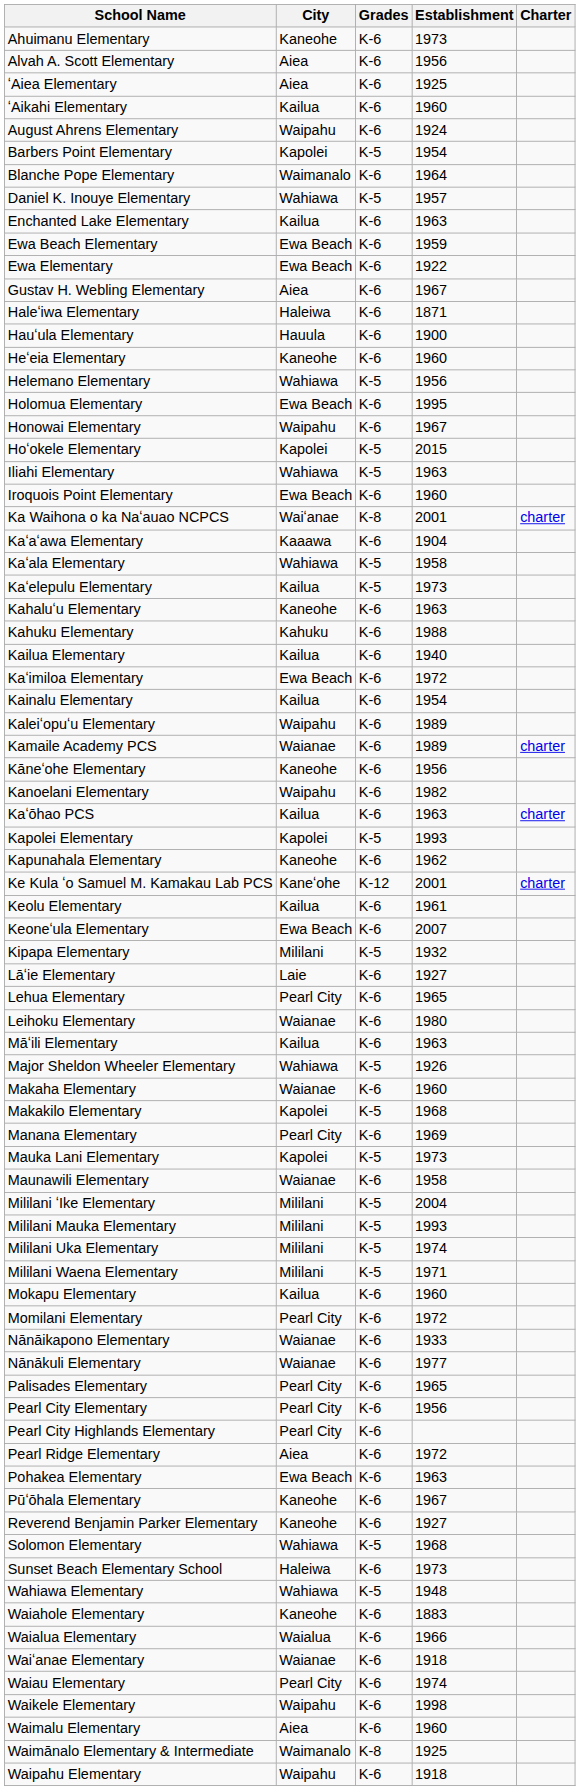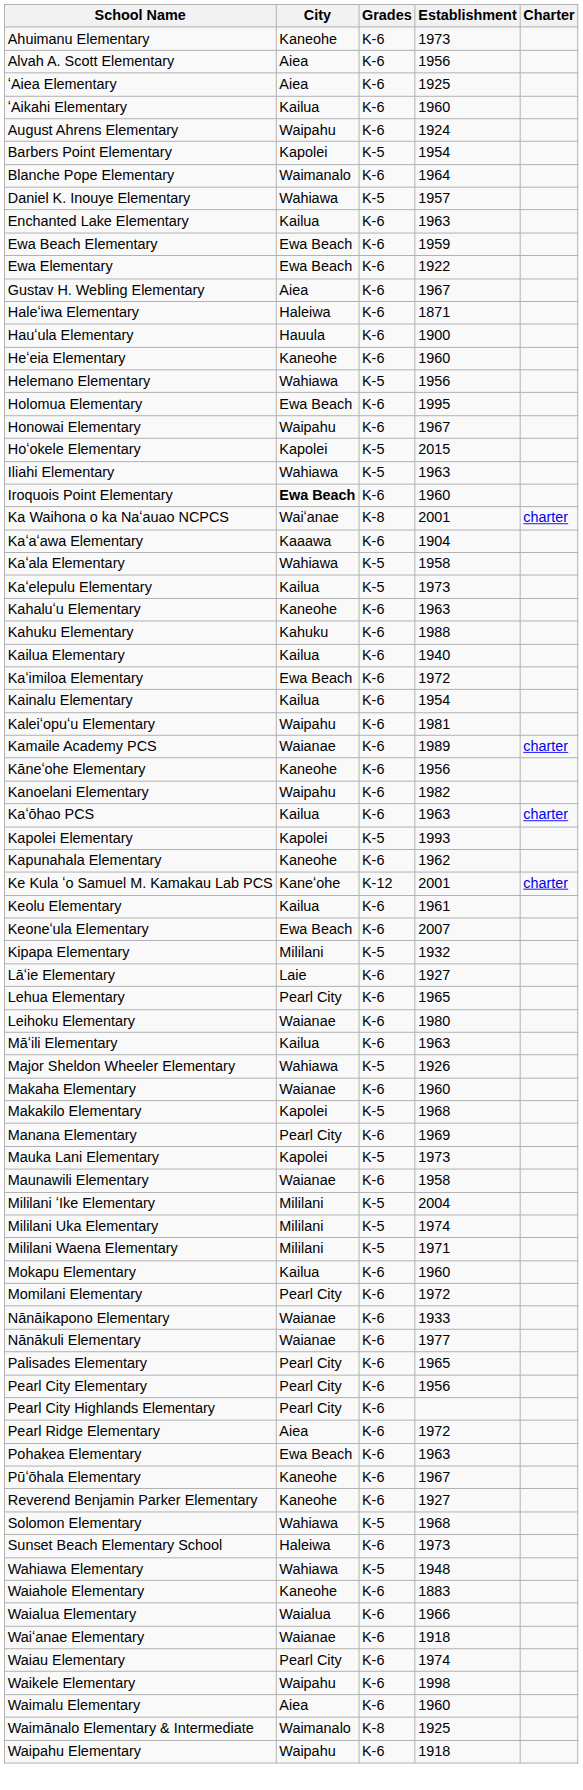 <table class="wikitable">
 <tr>
 <th>School Name</th>
 <th>City</th>
 <th>Grades</th>
 <th>Establishment</th>
 <th>Charter</th>
 </tr>
 <tr>
 <td>Ahuimanu Elementary</td>
 <td>Kaneohe</td>
 <td>K-6</td>
 <td>1973</td>
 <td></td>
 </tr>
 <tr>
 <td>Alvah A. Scott Elementary</td>
 <td>Aiea</td>
 <td>K-6</td>
 <td>1956</td>
 <td></td>
 </tr>
 <tr>
 <td>ʻAiea Elementary</td>
 <td>Aiea</td>
 <td>K-6</td>
 <td>1925</td>
 <td></td>
 </tr>
 <tr>
 <td>ʻAikahi Elementary</td>
 <td>Kailua</td>
 <td>K-6</td>
 <td>1960</td>
 <td></td>
 </tr>
 <tr>
 <td>August Ahrens Elementary</td>
 <td>Waipahu</td>
 <td>K-6</td>
 <td>1924</td>
 <td></td>
 </tr>
 <tr>
 <td>Barbers Point Elementary</td>
 <td>Kapolei</td>
 <td>K-5</td>
 <td>1954</td>
 <td></td>
 </tr>
 <tr>
 <td>Blanche Pope Elementary</td>
 <td>Waimanalo</td>
 <td>K-6</td>
 <td>1964</td>
 <td></td>
 </tr>
 <tr>
 <td>Daniel K. Inouye Elementary</td>
 <td>Wahiawa</td>
 <td>K-5</td>
 <td>1957</td>
 <td></td>
 </tr>
 <tr>
 <td>Enchanted Lake Elementary</td>
 <td>Kailua</td>
 <td>K-6</td>
 <td>1963</td>
 <td></td>
 </tr>
 <tr>
 <td>Ewa Beach Elementary</td>
 <td>Ewa Beach</td>
 <td>K-6</td>
 <td>1959</td>
 <td></td>
 </tr>
 <tr>
 <td>Ewa Elementary</td>
 <td>Ewa Beach</td>
 <td>K-6</td>
 <td>1922</td>
 <td></td>
 </tr>
 <tr>
 <td>Gustav H. Webling Elementary</td>
 <td>Aiea</td>
 <td>K-6</td>
 <td>1967</td>
 <td></td>
 </tr>
 <tr>
 <td>Haleʻiwa Elementary</td>
 <td>Haleiwa</td>
 <td>K-6</td>
 <td>1871</td>
 <td></td>
 </tr>
 <tr>
 <td>Hauʻula Elementary</td>
 <td>Hauula</td>
 <td>K-6</td>
 <td>1900</td>
 <td></td>
 </tr>
 <tr>
 <td>Heʻeia Elementary</td>
 <td>Kaneohe</td>
 <td>K-6</td>
 <td>1960</td>
 <td></td>
 </tr>
 <tr>
 <td>Helemano Elementary</td>
 <td>Wahiawa</td>
 <td>K-5</td>
 <td>1956</td>
 <td></td>
 </tr>
 <tr>
 <td>Holomua Elementary</td>
 <td>Ewa Beach</td>
 <td>K-6</td>
 <td>1995</td>
 <td></td>
 </tr>
 <tr>
 <td>Honowai Elementary</td>
 <td>Waipahu</td>
 <td>K-6</td>
 <td>1967</td>
 <td></td>
 </tr>
 <tr>
 <td>Hoʻokele Elementary</td>
 <td>Kapolei</td>
 <td>K-5</td>
 <td>2015</td>
 <td></td>
 </tr>
 <tr>
 <td>Iliahi Elementary</td>
 <td>Wahiawa</td>
 <td>K-5</td>
 <td>1963</td>
 <td></td>
 </tr>
 <tr>
 <td>Iroquois Point Elementary</td>
-<td>Ewa Beach</td>
+<td><strong>Ewa Beach</strong></td>
 <td>K-6</td>
 <td>1960</td>
 <td></td>
 </tr>
 <tr>
 <td>Ka Waihona o ka Naʻauao NCPCS</td>
 <td>Waiʻanae</td>
 <td>K-8</td>
 <td>2001</td>
 <td><a href='#'>charter</a></td>
 </tr>
 <tr>
 <td>Kaʻaʻawa Elementary</td>
 <td>Kaaawa</td>
 <td>K-6</td>
 <td>1904</td>
 <td></td>
 </tr>
 <tr>
 <td>Kaʻala Elementary</td>
 <td>Wahiawa</td>
 <td>K-5</td>
 <td>1958</td>
 <td></td>
 </tr>
 <tr>
 <td>Kaʻelepulu Elementary</td>
 <td>Kailua</td>
 <td>K-5</td>
 <td>1973</td>
 <td></td>
 </tr>
 <tr>
 <td>Kahaluʻu Elementary</td>
 <td>Kaneohe</td>
 <td>K-6</td>
 <td>1963</td>
 <td></td>
 </tr>
 <tr>
 <td>Kahuku Elementary</td>
 <td>Kahuku</td>
 <td>K-6</td>
 <td>1988</td>
 <td></td>
 </tr>
 <tr>
 <td>Kailua Elementary</td>
 <td>Kailua</td>
 <td>K-6</td>
 <td>1940</td>
 <td></td>
 </tr>
 <tr>
 <td>Kaʻimiloa Elementary</td>
 <td>Ewa Beach</td>
 <td>K-6</td>
 <td>1972</td>
 <td></td>
 </tr>
 <tr>
 <td>Kainalu Elementary</td>
 <td>Kailua</td>
 <td>K-6</td>
 <td>1954</td>
 <td></td>
 </tr>
 <tr>
 <td>Kaleiʻopuʻu Elementary</td>
 <td>Waipahu</td>
 <td>K-6</td>
-<td>1989</td>
+<td>1981</td>
 <td></td>
 </tr>
 <tr>
 <td>Kamaile Academy PCS</td>
 <td>Waianae</td>
 <td>K-6</td>
 <td>1989</td>
 <td><a href='#'>charter</a></td>
 </tr>
 <tr>
 <td>Kāneʻohe Elementary</td>
 <td>Kaneohe</td>
 <td>K-6</td>
 <td>1956</td>
 <td></td>
 </tr>
 <tr>
 <td>Kanoelani Elementary</td>
 <td>Waipahu</td>
 <td>K-6</td>
 <td>1982</td>
 <td></td>
 </tr>
 <tr>
 <td>Kaʻōhao PCS</td>
 <td>Kailua</td>
 <td>K-6</td>
 <td>1963</td>
 <td><a href='#'>charter</a></td>
 </tr>
 <tr>
 <td>Kapolei Elementary</td>
 <td>Kapolei</td>
 <td>K-5</td>
 <td>1993</td>
 <td></td>
 </tr>
 <tr>
 <td>Kapunahala Elementary</td>
 <td>Kaneohe</td>
 <td>K-6</td>
 <td>1962</td>
 <td></td>
 </tr>
 <tr>
 <td>Ke Kula ʻo Samuel M. Kamakau Lab PCS</td>
 <td>Kaneʻohe</td>
 <td>K-12</td>
 <td>2001</td>
 <td><a href='#'>charter</a></td>
 </tr>
 <tr>
 <td>Keolu Elementary</td>
 <td>Kailua</td>
 <td>K-6</td>
 <td>1961</td>
 <td></td>
 </tr>
 <tr>
 <td>Keoneʻula Elementary</td>
 <td>Ewa Beach</td>
 <td>K-6</td>
 <td>2007</td>
 <td></td>
 </tr>
 <tr>
 <td>Kipapa Elementary</td>
 <td>Mililani</td>
 <td>K-5</td>
 <td>1932</td>
 <td></td>
 </tr>
 <tr>
 <td>Lāʻie Elementary</td>
 <td>Laie</td>
 <td>K-6</td>
 <td>1927</td>
 <td></td>
 </tr>
 <tr>
 <td>Lehua Elementary</td>
 <td>Pearl City</td>
 <td>K-6</td>
 <td>1965</td>
 <td></td>
 </tr>
 <tr>
 <td>Leihoku Elementary</td>
 <td>Waianae</td>
 <td>K-6</td>
 <td>1980</td>
 <td></td>
 </tr>
 <tr>
 <td>Māʻili Elementary</td>
 <td>Kailua</td>
 <td>K-6</td>
 <td>1963</td>
 <td></td>
 </tr>
 <tr>
 <td>Major Sheldon Wheeler Elementary</td>
 <td>Wahiawa</td>
 <td>K-5</td>
 <td>1926</td>
 <td></td>
 </tr>
 <tr>
 <td>Makaha Elementary</td>
 <td>Waianae</td>
 <td>K-6</td>
 <td>1960</td>
 <td></td>
 </tr>
 <tr>
 <td>Makakilo Elementary</td>
 <td>Kapolei</td>
 <td>K-5</td>
 <td>1968</td>
 <td></td>
 </tr>
 <tr>
 <td>Manana Elementary</td>
 <td>Pearl City</td>
 <td>K-6</td>
 <td>1969</td>
 <td></td>
 </tr>
 <tr>
 <td>Mauka Lani Elementary</td>
 <td>Kapolei</td>
 <td>K-5</td>
 <td>1973</td>
 <td></td>
 </tr>
 <tr>
 <td>Maunawili Elementary</td>
 <td>Waianae</td>
 <td>K-6</td>
 <td>1958</td>
 <td></td>
 </tr>
 <tr>
 <td>Mililani ʻIke Elementary</td>
 <td>Mililani</td>
 <td>K-5</td>
 <td>2004</td>
-<td></td>
-</tr>
-<tr>
-<td>Mililani Mauka Elementary</td>
-<td>Mililani</td>
-<td>K-5</td>
-<td>1993</td>
 <td></td>
 </tr>
 <tr>
 <td>Mililani Uka Elementary</td>
 <td>Mililani</td>
 <td>K-5</td>
 <td>1974</td>
 <td></td>
 </tr>
 <tr>
 <td>Mililani Waena Elementary</td>
 <td>Mililani</td>
 <td>K-5</td>
 <td>1971</td>
 <td></td>
 </tr>
 <tr>
 <td>Mokapu Elementary</td>
 <td>Kailua</td>
 <td>K-6</td>
 <td>1960</td>
 <td></td>
 </tr>
 <tr>
 <td>Momilani Elementary</td>
 <td>Pearl City</td>
 <td>K-6</td>
 <td>1972</td>
 <td></td>
 </tr>
 <tr>
 <td>Nānāikapono Elementary</td>
 <td>Waianae</td>
 <td>K-6</td>
 <td>1933</td>
 <td></td>
 </tr>
 <tr>
 <td>Nānākuli Elementary</td>
 <td>Waianae</td>
 <td>K-6</td>
 <td>1977</td>
 <td></td>
 </tr>
 <tr>
 <td>Palisades Elementary</td>
 <td>Pearl City</td>
 <td>K-6</td>
 <td>1965</td>
 <td></td>
 </tr>
 <tr>
 <td>Pearl City Elementary</td>
 <td>Pearl City</td>
 <td>K-6</td>
 <td>1956</td>
 <td></td>
 </tr>
 <tr>
 <td>Pearl City Highlands Elementary</td>
 <td>Pearl City</td>
 <td>K-6</td>
 <td></td>
 <td></td>
 </tr>
 <tr>
 <td>Pearl Ridge Elementary</td>
 <td>Aiea</td>
 <td>K-6</td>
 <td>1972</td>
 <td></td>
 </tr>
 <tr>
 <td>Pohakea Elementary</td>
 <td>Ewa Beach</td>
 <td>K-6</td>
 <td>1963</td>
 <td></td>
 </tr>
 <tr>
 <td>Pūʻōhala Elementary</td>
 <td>Kaneohe</td>
 <td>K-6</td>
 <td>1967</td>
 <td></td>
 </tr>
 <tr>
 <td>Reverend Benjamin Parker Elementary</td>
 <td>Kaneohe</td>
 <td>K-6</td>
 <td>1927</td>
 <td></td>
 </tr>
 <tr>
 <td>Solomon Elementary</td>
 <td>Wahiawa</td>
 <td>K-5</td>
 <td>1968</td>
 <td></td>
 </tr>
 <tr>
 <td>Sunset Beach Elementary School</td>
 <td>Haleiwa</td>
 <td>K-6</td>
 <td>1973</td>
 <td></td>
 </tr>
 <tr>
 <td>Wahiawa Elementary</td>
 <td>Wahiawa</td>
 <td>K-5</td>
 <td>1948</td>
 <td></td>
 </tr>
 <tr>
 <td>Waiahole Elementary</td>
 <td>Kaneohe</td>
 <td>K-6</td>
 <td>1883</td>
 <td></td>
 </tr>
 <tr>
 <td>Waialua Elementary</td>
 <td>Waialua</td>
 <td>K-6</td>
 <td>1966</td>
 <td></td>
 </tr>
 <tr>
 <td>Waiʻanae Elementary</td>
 <td>Waianae</td>
 <td>K-6</td>
 <td>1918</td>
 <td></td>
 </tr>
 <tr>
 <td>Waiau Elementary</td>
 <td>Pearl City</td>
 <td>K-6</td>
 <td>1974</td>
 <td></td>
 </tr>
 <tr>
 <td>Waikele Elementary</td>
 <td>Waipahu</td>
 <td>K-6</td>
 <td>1998</td>
 <td></td>
 </tr>
 <tr>
 <td>Waimalu Elementary</td>
 <td>Aiea</td>
 <td>K-6</td>
 <td>1960</td>
 <td></td>
 </tr>
 <tr>
 <td>Waimānalo Elementary & Intermediate</td>
 <td>Waimanalo</td>
 <td>K-8</td>
 <td>1925</td>
 <td></td>
 </tr>
 <tr>
 <td>Waipahu Elementary</td>
 <td>Waipahu</td>
 <td>K-6</td>
 <td>1918</td>
 <td></td>
 </tr>
 </table>
